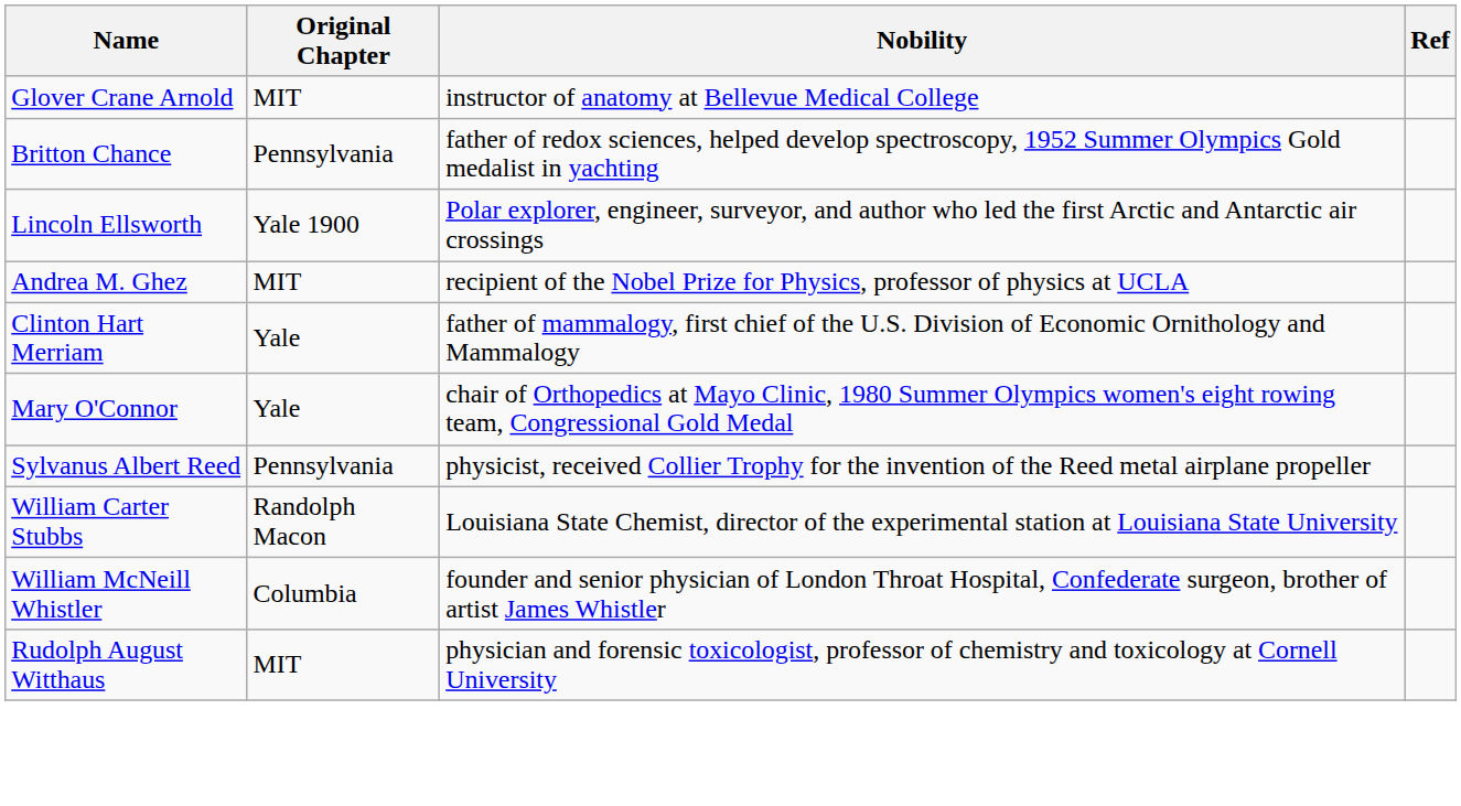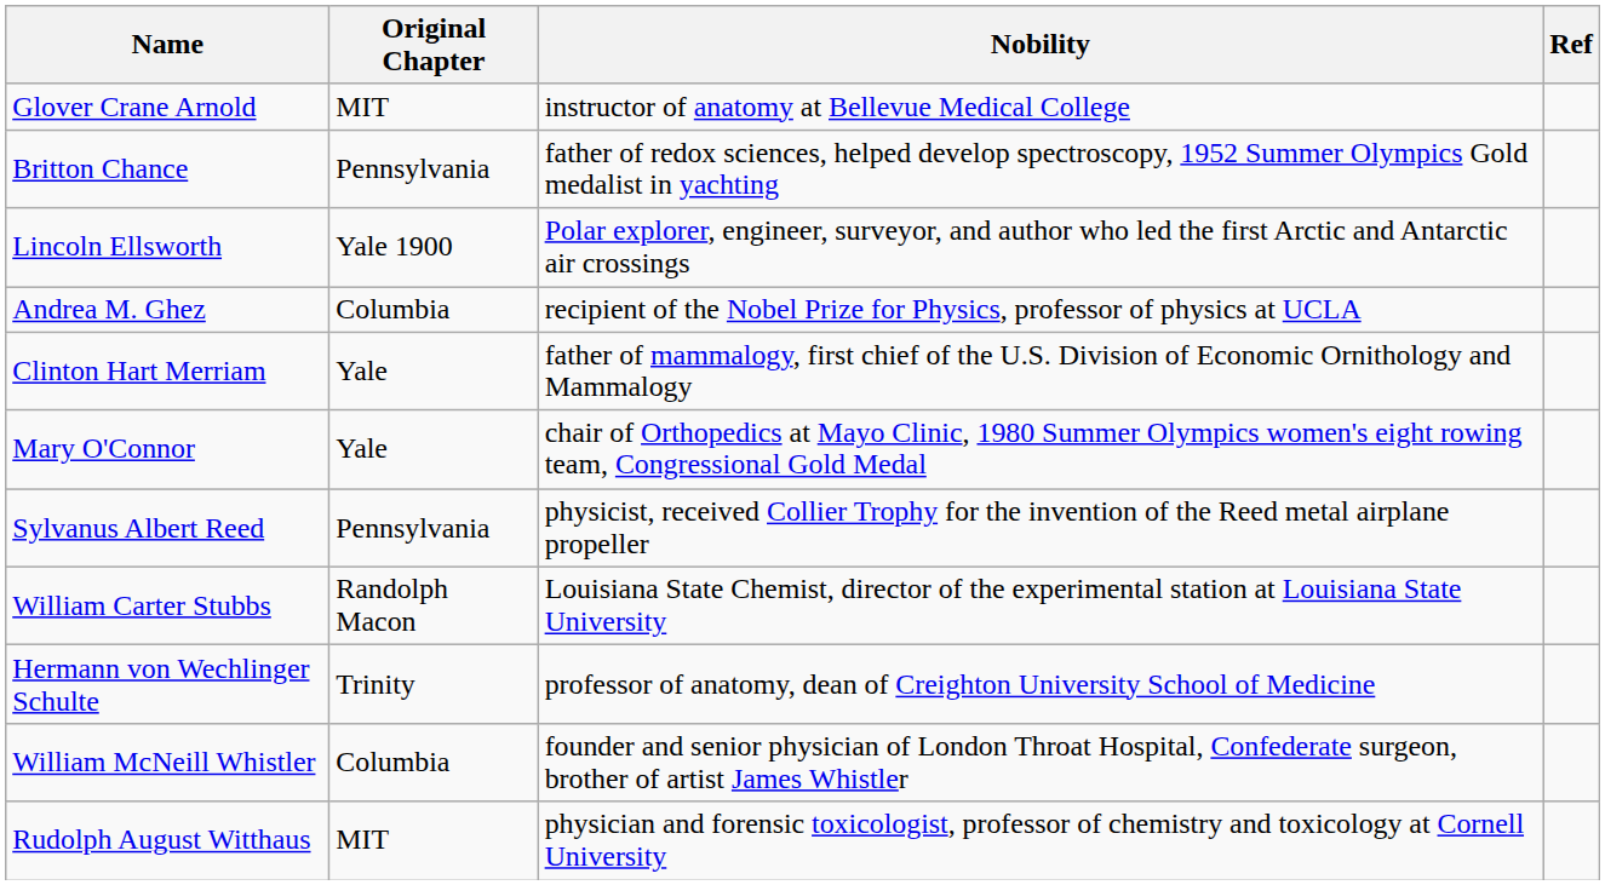 <table class="sortable wikitable" style="width:100%;">
 <tr>
 <th>Name</th>
 <th>Original Chapter</th>
 <th>Nobility</th>
 <th>Ref</th>
 </tr>
 <tr>
 <td><a href='#'>Glover Crane Arnold</a></td>
 <td>MIT</td>
 <td>instructor of <a href='#'>anatomy</a> at <a href='#'>Bellevue Medical College</a></td>
 <td></td>
 </tr>
 <tr>
 <td><a href='#'>Britton Chance</a></td>
 <td>Pennsylvania</td>
 <td>father of redox sciences, helped develop spectroscopy, <a href='#'>1952 Summer Olympics</a> Gold medalist in <a href='#'>yachting</a></td>
 <td></td>
 </tr>
 <tr>
 <td><a href='#'>Lincoln Ellsworth</a></td>
 <td>Yale 1900</td>
 <td><a href='#'>Polar explorer</a>, engineer, surveyor, and author who led the first Arctic and Antarctic air crossings</td>
 <td></td>
 </tr>
 <tr>
 <td><a href='#'>Andrea M. Ghez</a></td>
-<td>MIT</td>
+<td>Columbia</td>
 <td>recipient of the <a href='#'>Nobel Prize for Physics</a>, professor of physics at <a href='#'>UCLA</a></td>
 <td></td>
 </tr>
 <tr>
 <td><a href='#'>Clinton Hart Merriam</a></td>
 <td>Yale</td>
 <td>father of <a href='#'>mammalogy</a>, first chief of the U.S. Division of Economic Ornithology and Mammalogy</td>
 <td></td>
 </tr>
 <tr>
 <td><a href='#'>Mary O'Connor</a></td>
 <td>Yale</td>
 <td>chair of <a href='#'>Orthopedics</a> at <a href='#'>Mayo Clinic</a>, <a href='#'>1980 Summer Olympics women's eight rowing</a> team, <a href='#'>Congressional Gold Medal</a></td>
 <td></td>
 </tr>
 <tr>
 <td><a href='#'>Sylvanus Albert Reed</a></td>
 <td>Pennsylvania</td>
 <td>physicist, received <a href='#'>Collier Trophy</a> for the invention of the Reed metal airplane propeller</td>
 <td></td>
 </tr>
 <tr>
 <td><a href='#'>William Carter Stubbs</a></td>
 <td>Randolph Macon</td>
 <td>Louisiana State Chemist, director of the experimental station at <a href='#'>Louisiana State University</a></td>
 <td></td>
 </tr>
 <tr>
+<td><a href='#'>Hermann von Wechlinger Schulte</a></td>
+<td>Trinity</td>
+<td>professor of anatomy, dean of <a href='#'>Creighton University School of Medicine</a></td>
+<td></td>
+</tr>
+<tr>
 <td><a href='#'>William McNeill Whistler</a></td>
 <td>Columbia</td>
 <td>founder and senior physician of London Throat Hospital, <a href='#'>Confederate</a> surgeon, brother of artist <a href='#'>James Whistle</a>r</td>
 <td></td>
 </tr>
 <tr>
 <td><a href='#'>Rudolph August Witthaus</a></td>
 <td>MIT</td>
 <td>physician and forensic <a href='#'>toxicologist</a>, professor of chemistry and toxicology at <a href='#'>Cornell University</a></td>
 <td></td>
 </tr>
 </table>
